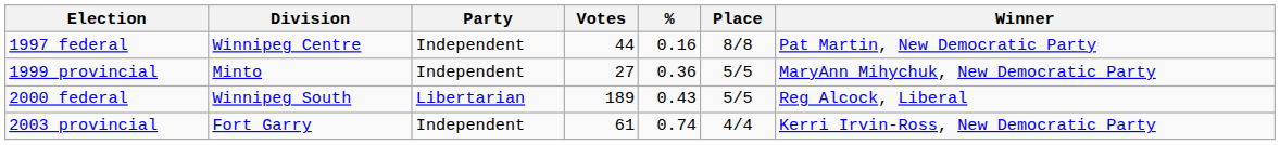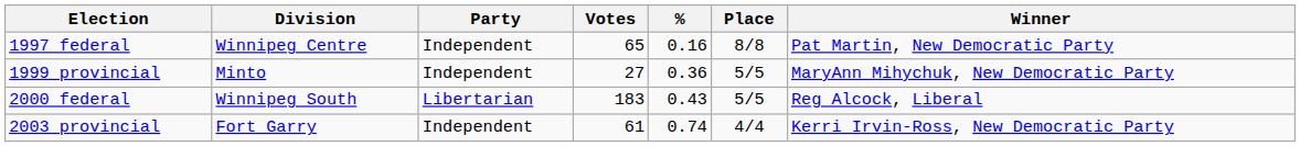 <table class="wikitable" width="1000">
 <tr>
 <th align="left">Election</th>
 <th align="left">Division</th>
 <th align="left">Party</th>
 <th align="right">Votes</th>
 <th align="right">%</th>
 <th align="center">Place</th>
 <th align="center">Winner</th>
 </tr>
 <tr>
 <td align="left"><a href='#'>1997 federal</a></td>
 <td align="left"><a href='#'>Winnipeg Centre</a></td>
 <td align="left">Independent</td>
-<td align="right">44</td>
+<td align="right">65</td>
 <td align="right">0.16</td>
 <td align="center">8/8</td>
 <td align="left"><a href='#'>Pat Martin</a>, <a href='#'>New Democratic Party</a></td>
 </tr>
 <tr>
 <td align="left"><a href='#'>1999 provincial</a></td>
 <td align="left"><a href='#'>Minto</a></td>
 <td align="left">Independent</td>
 <td align="right">27</td>
 <td align="right">0.36</td>
 <td align="center">5/5</td>
 <td align="left"><a href='#'>MaryAnn Mihychuk</a>, <a href='#'>New Democratic Party</a></td>
 </tr>
 <tr>
 <td align="left"><a href='#'>2000 federal</a></td>
 <td align="left"><a href='#'>Winnipeg South</a></td>
 <td align="left"><a href='#'>Libertarian</a></td>
-<td align="right">189</td>
+<td align="right">183</td>
 <td align="right">0.43</td>
 <td align="center">5/5</td>
 <td align="left"><a href='#'>Reg Alcock</a>, <a href='#'>Liberal</a></td>
 </tr>
 <tr>
 <td align="left"><a href='#'>2003 provincial</a></td>
 <td align="left"><a href='#'>Fort Garry</a></td>
 <td align="left">Independent</td>
 <td align="right">61</td>
 <td align="right">0.74</td>
 <td align="center">4/4</td>
 <td align="left"><a href='#'>Kerri Irvin-Ross</a>, <a href='#'>New Democratic Party</a></td>
 </tr>
 </table>
